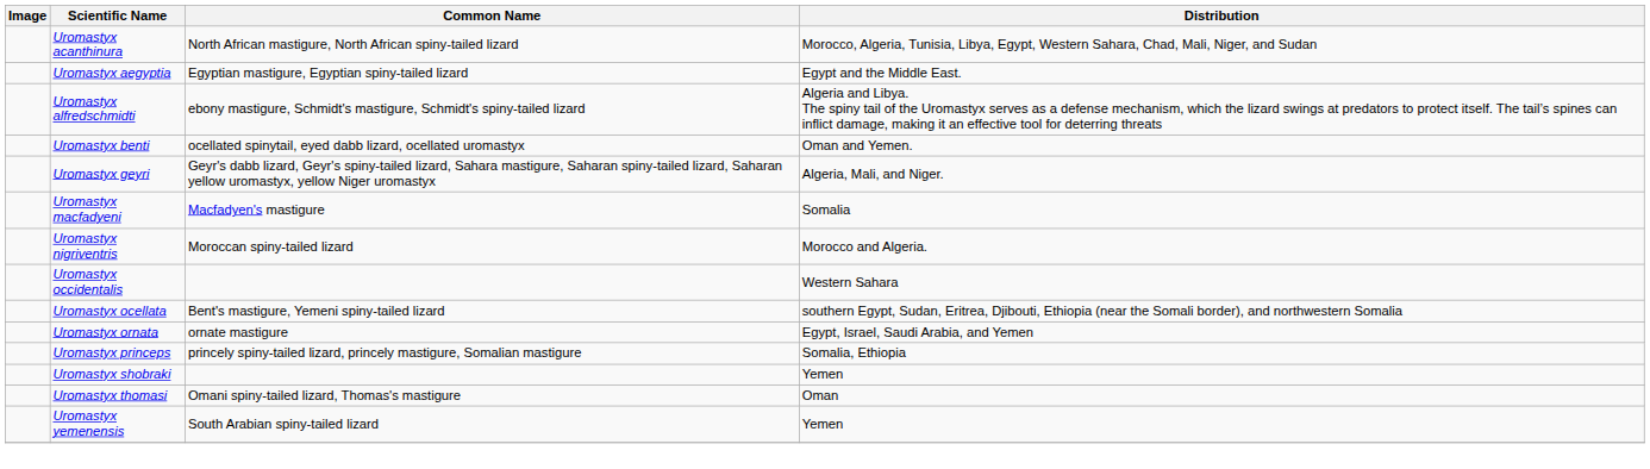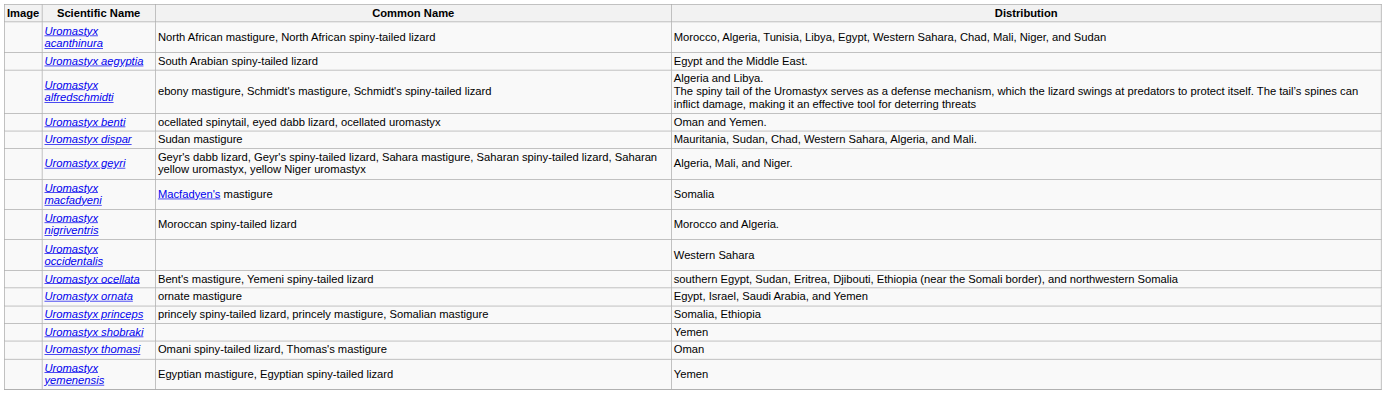 <table class="wikitable">
 <tr>
 <th>Image</th>
 <th>Scientific Name</th>
 <th>Common Name</th>
 <th>Distribution</th>
 </tr>
 <tr>
 <td></td>
 <td><em><a href='#'>Uromastyx acanthinura</a></em> <br></td>
 <td>North African mastigure, North African spiny-tailed lizard</td>
 <td>Morocco, Algeria, Tunisia, Libya, Egypt, Western Sahara, Chad, Mali, Niger, and Sudan</td>
 </tr>
 <tr>
 <td></td>
 <td><em><a href='#'>Uromastyx aegyptia</a></em> <br></td>
-<td>Egyptian mastigure, Egyptian spiny-tailed lizard</td>
+<td>South Arabian spiny-tailed lizard</td>
 <td>Egypt and the Middle East.<br></td>
 </tr>
 <tr>
 <td></td>
 <td><em><a href='#'>Uromastyx alfredschmidti</a></em> <br></td>
 <td>ebony mastigure, Schmidt's mastigure, Schmidt's spiny-tailed lizard</td>
 <td>Algeria and Libya.<br>The spiny tail of the Uromastyx serves as a defense mechanism, which the lizard swings at predators to protect itself. The tail’s spines can inflict damage, making it an effective tool for deterring threats</td>
 </tr>
 <tr>
 <td></td>
 <td><em><a href='#'>Uromastyx benti</a></em> <br></td>
 <td>ocellated spinytail, eyed dabb lizard, ocellated uromastyx</td>
 <td>Oman and Yemen.</td>
+</tr>
+<tr>
+<td></td>
+<td><em><a href='#'>Uromastyx dispar</a></em> <br></td>
+<td>Sudan mastigure</td>
+<td>Mauritania, Sudan, Chad, Western Sahara, Algeria, and Mali.</td>
 </tr>
 <tr>
 <td></td>
 <td><em><a href='#'>Uromastyx geyri</a></em> <br></td>
 <td>Geyr's dabb lizard, Geyr's spiny-tailed lizard, Sahara mastigure, Saharan spiny-tailed lizard, Saharan yellow uromastyx, yellow Niger uromastyx</td>
 <td>Algeria, Mali, and Niger.</td>
 </tr>
 <tr>
 <td></td>
 <td><em><a href='#'>Uromastyx macfadyeni</a></em> <br></td>
 <td><a href='#'>Macfadyen's</a> mastigure</td>
 <td>Somalia</td>
 </tr>
 <tr>
 <td></td>
 <td><em><a href='#'>Uromastyx nigriventris</a></em> <br></td>
 <td>Moroccan spiny-tailed lizard</td>
 <td>Morocco and Algeria.</td>
 </tr>
 <tr>
 <td></td>
 <td><em><a href='#'>Uromastyx occidentalis</a></em> <br></td>
 <td></td>
 <td>Western Sahara</td>
 </tr>
 <tr>
 <td></td>
 <td><em><a href='#'>Uromastyx ocellata</a></em> <br></td>
 <td>Bent's mastigure, Yemeni spiny-tailed lizard</td>
 <td>southern Egypt, Sudan, Eritrea, Djibouti, Ethiopia (near the Somali border), and northwestern Somalia</td>
 </tr>
 <tr>
 <td></td>
 <td><em><a href='#'>Uromastyx ornata</a></em> <br></td>
 <td>ornate mastigure</td>
 <td>Egypt, Israel, Saudi Arabia, and Yemen</td>
 </tr>
 <tr>
 <td></td>
 <td><em><a href='#'>Uromastyx princeps</a></em> <br></td>
 <td>princely spiny-tailed lizard, princely mastigure, Somalian mastigure</td>
 <td>Somalia,  Ethiopia</td>
 </tr>
 <tr>
 <td></td>
 <td><em><a href='#'>Uromastyx shobraki</a></em> <br></td>
 <td></td>
 <td>Yemen</td>
 </tr>
 <tr>
 <td></td>
 <td><em><a href='#'>Uromastyx thomasi</a></em> <br></td>
 <td>Omani spiny-tailed lizard, Thomas's mastigure</td>
 <td>Oman</td>
 </tr>
 <tr>
 <td></td>
 <td><em><a href='#'>Uromastyx yemenensis</a></em> <br></td>
-<td>South Arabian spiny-tailed lizard</td>
+<td>Egyptian mastigure, Egyptian spiny-tailed lizard</td>
 <td>Yemen</td>
 </tr>
 <tr>
 </tr>
 </table>
